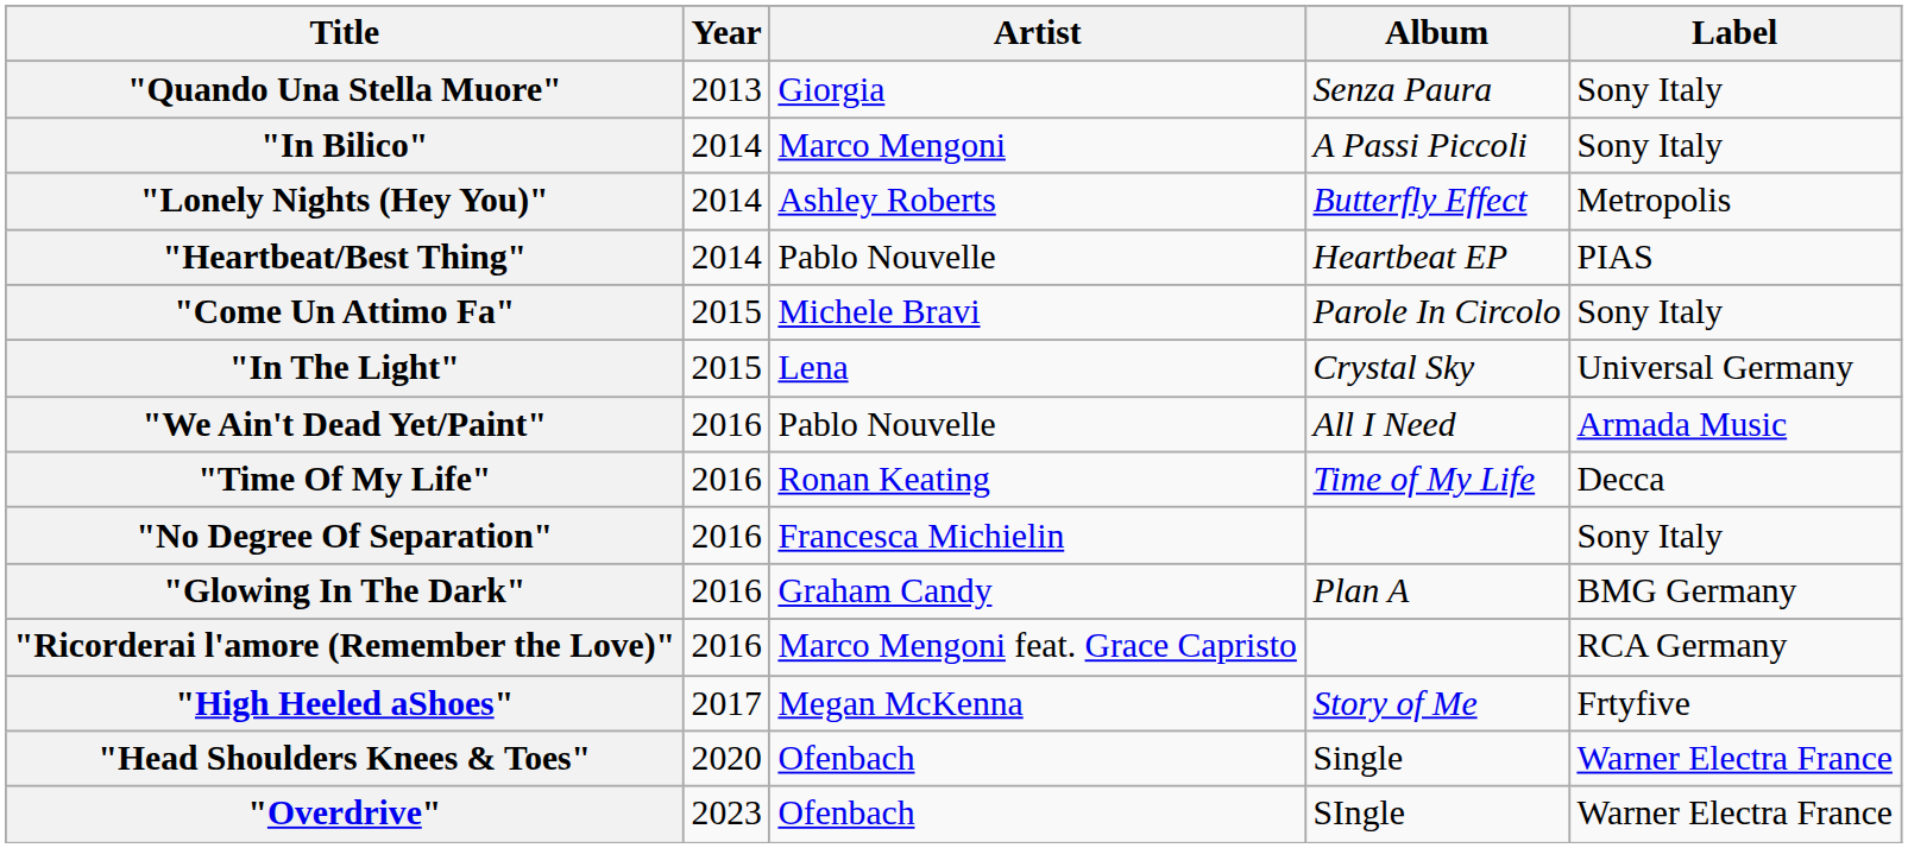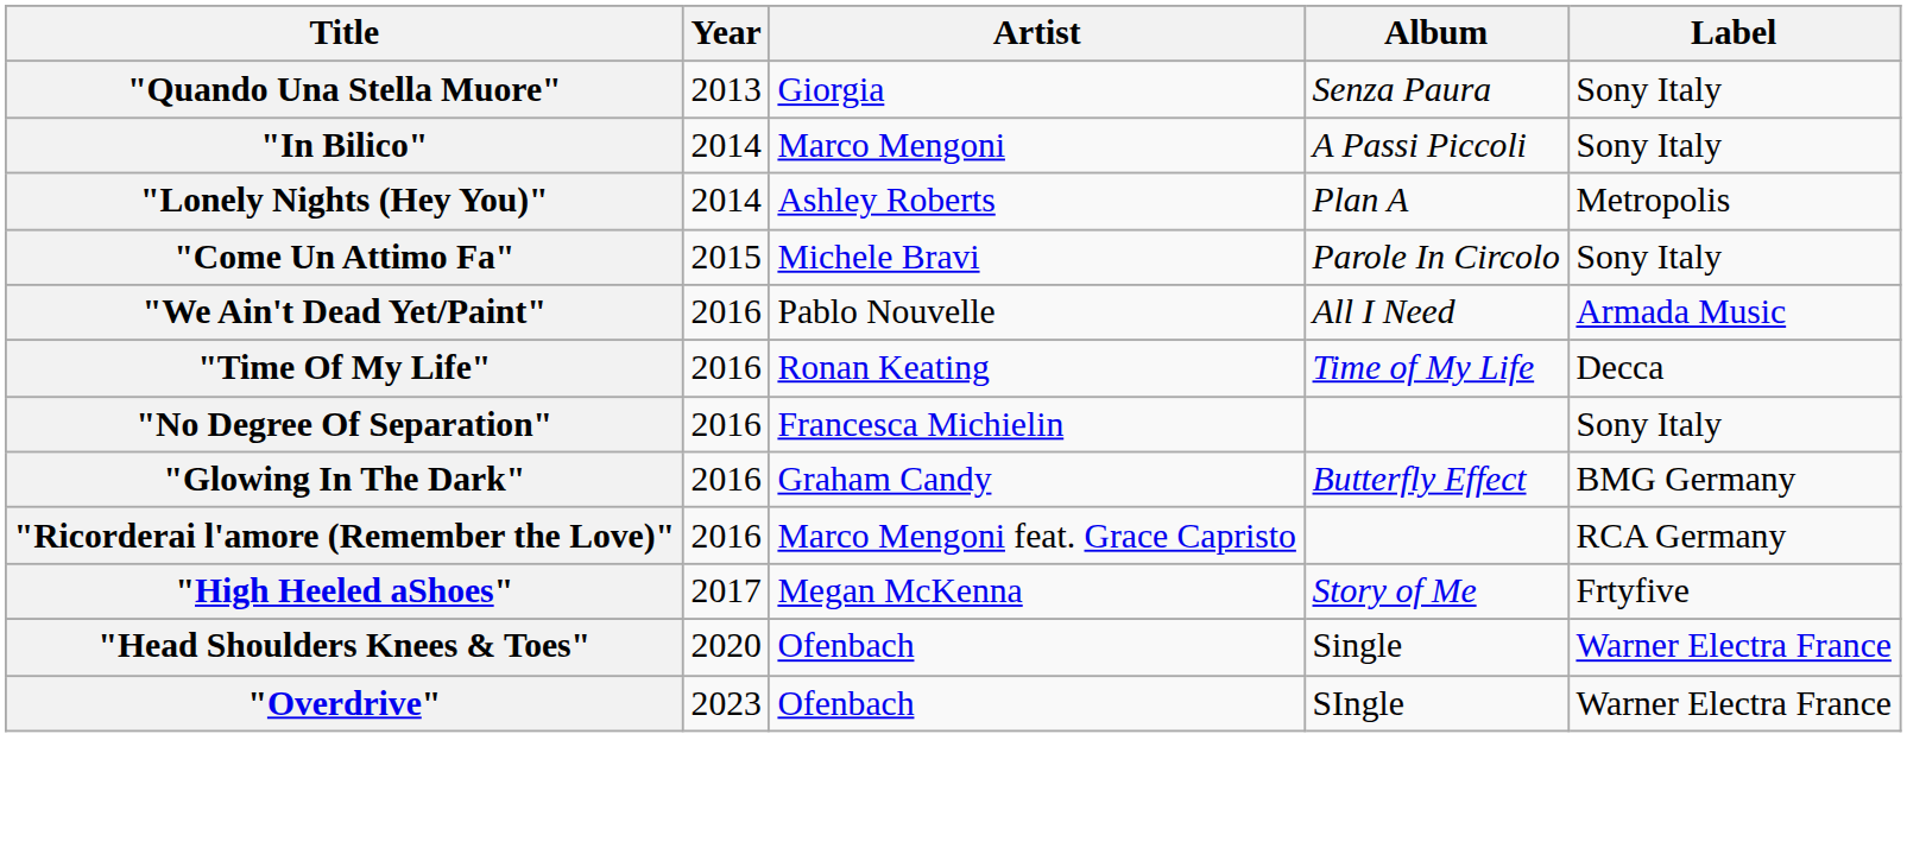 <table class="wikitable sortable plainrowheaders">
 <tr>
 <th scope="col">Title</th>
 <th scope="col">Year</th>
 <th scope="col">Artist</th>
 <th scope="col">Album</th>
 <th scope="col">Label</th>
 </tr>
 <tr>
 <th scope="row">"Quando Una Stella Muore"</th>
 <td>2013</td>
 <td><a href='#'>Giorgia</a></td>
 <td><em>Senza Paura</em></td>
 <td>Sony Italy</td>
 </tr>
 <tr>
 <th scope="row">"In Bilico"</th>
 <td>2014</td>
 <td><a href='#'>Marco Mengoni</a></td>
 <td><em>A Passi Piccoli</em></td>
 <td>Sony Italy</td>
 </tr>
 <tr>
 <th scope="row">"Lonely Nights (Hey You)"</th>
 <td>2014</td>
 <td><a href='#'>Ashley Roberts</a></td>
-<td><em><a href='#'>Butterfly Effect</a></em></td>
+<td><em>Plan A</em></td>
 <td>Metropolis</td>
-</tr>
-<tr>
-<th scope="row">"Heartbeat/Best Thing"</th>
-<td>2014</td>
-<td>Pablo Nouvelle</td>
-<td><em>Heartbeat EP</em></td>
-<td>PIAS</td>
 </tr>
 <tr>
 <th scope="row">"Come Un Attimo Fa"</th>
 <td>2015</td>
 <td><a href='#'>Michele Bravi</a></td>
 <td><em>Parole In Circolo</em></td>
 <td>Sony Italy</td>
-</tr>
-<tr>
-<th scope="row">"In The Light"</th>
-<td>2015</td>
-<td><a href='#'>Lena</a></td>
-<td><em>Crystal Sky</em></td>
-<td>Universal Germany</td>
 </tr>
 <tr>
 <th scope="row">"We Ain't Dead Yet/Paint"</th>
 <td>2016</td>
 <td>Pablo Nouvelle</td>
 <td><em>All I Need</em></td>
 <td><a href='#'>Armada Music</a></td>
 </tr>
 <tr>
 <th scope="row">"Time Of My Life"</th>
 <td>2016</td>
 <td><a href='#'>Ronan Keating</a></td>
 <td><em><a href='#'>Time of My Life</a></em></td>
 <td>Decca</td>
 </tr>
 <tr>
 <th scope="row">"No Degree Of Separation"</th>
 <td>2016</td>
 <td><a href='#'>Francesca Michielin</a></td>
 <td></td>
 <td>Sony Italy</td>
 </tr>
 <tr>
 <th scope="row">"Glowing In The Dark"</th>
 <td>2016</td>
 <td><a href='#'>Graham Candy</a></td>
-<td><em>Plan A</em></td>
+<td><em><a href='#'>Butterfly Effect</a></em></td>
 <td>BMG Germany</td>
 </tr>
 <tr>
 <th scope="row">"Ricorderai l'amore (Remember the Love)"</th>
 <td>2016</td>
 <td><a href='#'>Marco Mengoni</a> feat. <a href='#'>Grace Capristo</a></td>
 <td></td>
 <td>RCA Germany</td>
 </tr>
 <tr>
 <th scope="row">"<a href='#'>High Heeled aShoes</a>"</th>
 <td>2017</td>
 <td><a href='#'>Megan McKenna</a></td>
 <td><em><a href='#'>Story of Me</a></em></td>
 <td>Frtyfive</td>
 </tr>
 <tr>
 <th>"Head Shoulders Knees & Toes"</th>
 <td>2020</td>
 <td><a href='#'>Ofenbach</a></td>
 <td>Single</td>
 <td><a href='#'>Warner Electra France</a></td>
 </tr>
 <tr>
 <th>"<a href='#'>Overdrive</a>"</th>
 <td>2023</td>
 <td><a href='#'>Ofenbach</a></td>
 <td>SIngle</td>
 <td>Warner Electra France</td>
 </tr>
 </table>
